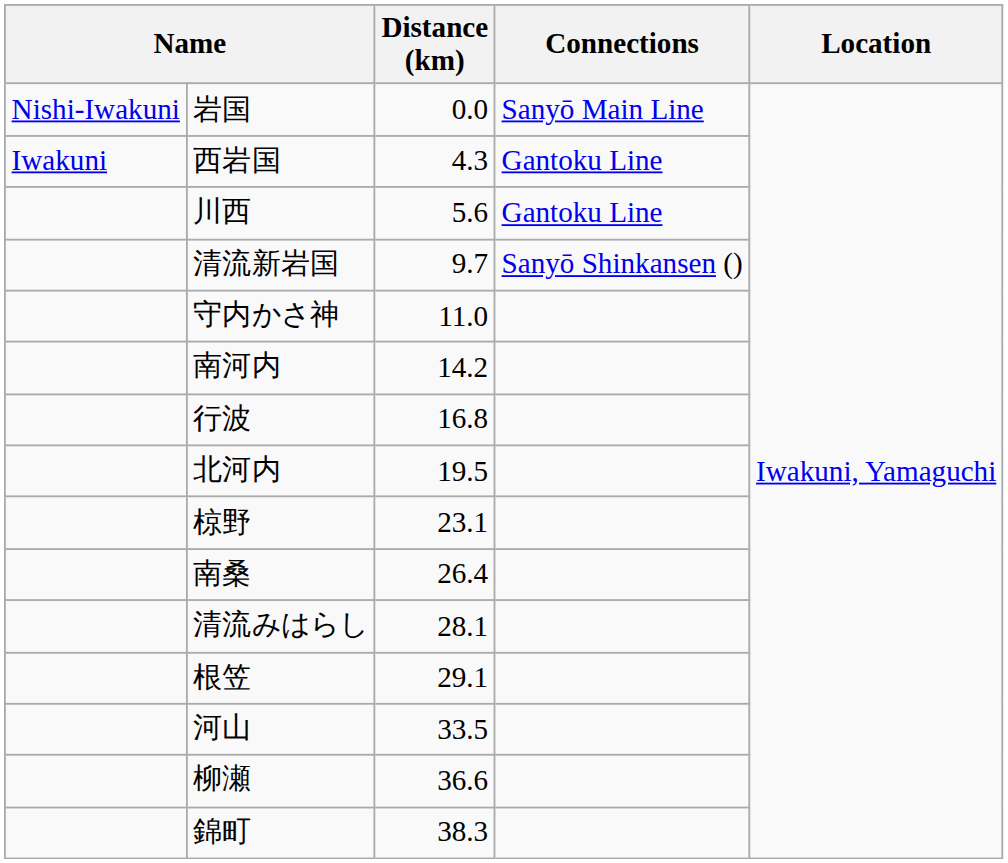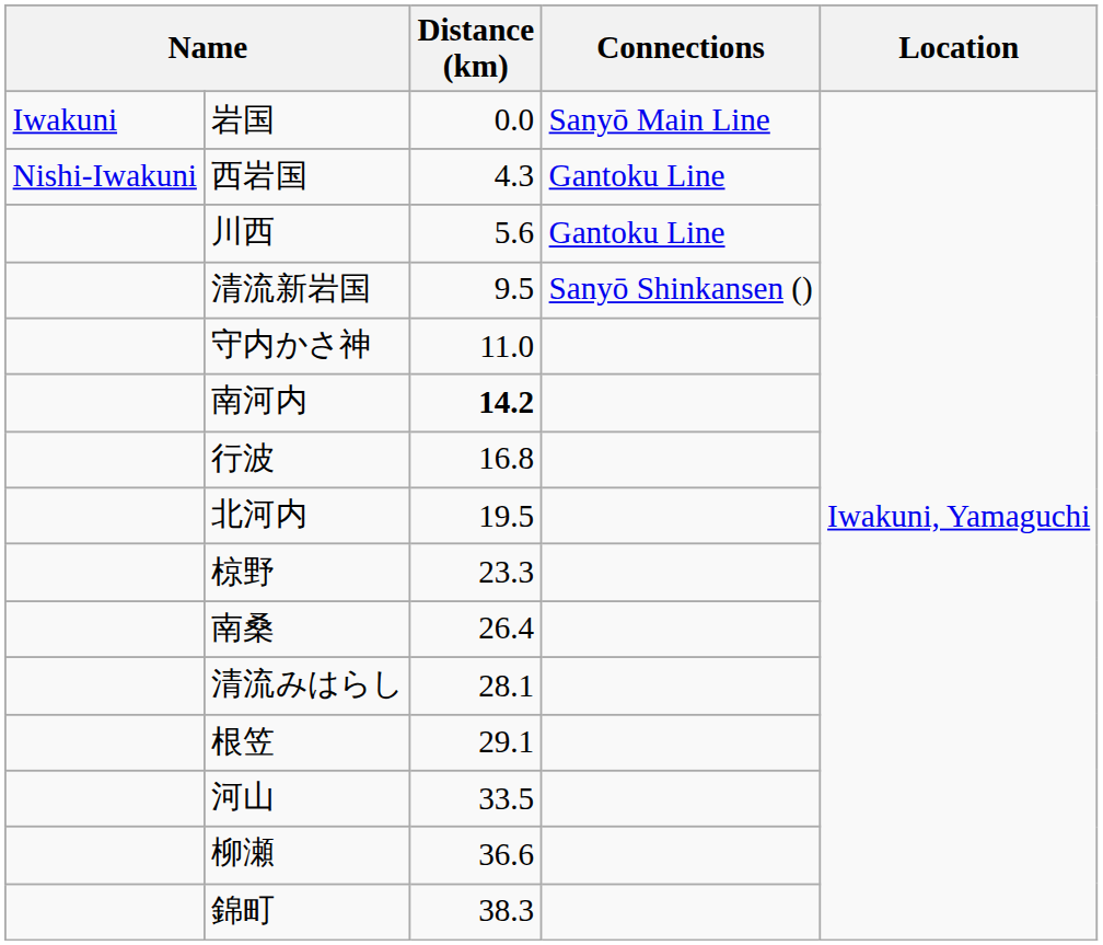 <table class="wikitable" rules="all">
 <tr>
 <th colspan="2">Name</th>
 <th style="width:3em;">Distance (km)</th>
 <th>Connections</th>
 <th>Location</th>
 </tr>
 <tr>
-<td><a href='#'>Nishi-Iwakuni</a></td>
+<td><a href='#'>Iwakuni</a></td>
 <td>岩国</td>
 <td style="text-align: right;">0.0</td>
 <td><a href='#'>Sanyō Main Line</a></td>
 <td rowspan="15"><a href='#'>Iwakuni, Yamaguchi</a></td>
 </tr>
 <tr>
-<td><a href='#'>Iwakuni</a></td>
+<td><a href='#'>Nishi-Iwakuni</a></td>
 <td>西岩国</td>
 <td style="text-align: right;">4.3</td>
 <td><a href='#'>Gantoku Line</a></td>
 </tr>
 <tr>
 <td></td>
 <td>川西</td>
 <td style="text-align:right;">5.6</td>
 <td><a href='#'>Gantoku Line</a></td>
 </tr>
 <tr>
 <td></td>
 <td>清流新岩国</td>
-<td style="text-align:right;">9.7</td>
+<td style="text-align:right;">9.5</td>
 <td><a href='#'>Sanyō Shinkansen</a> ()</td>
 </tr>
 <tr>
 <td></td>
 <td>守内かさ神</td>
 <td style="text-align:right;">11.0</td>
 <td> </td>
 </tr>
 <tr>
 <td></td>
 <td>南河内</td>
-<td style="text-align:right;">14.2</td>
+<td style="text-align:right;"><strong>14.2</strong></td>
 <td> </td>
 </tr>
 <tr>
 <td></td>
 <td>行波</td>
 <td style="text-align:right;">16.8</td>
 <td> </td>
 </tr>
 <tr>
 <td></td>
 <td>北河内</td>
 <td style="text-align:right;">19.5</td>
 <td> </td>
 </tr>
 <tr>
 <td></td>
 <td>椋野</td>
-<td style="text-align:right;">23.1</td>
+<td style="text-align:right;">23.3</td>
 <td> </td>
 </tr>
 <tr>
 <td></td>
 <td>南桑</td>
 <td style="text-align:right;">26.4</td>
 <td> </td>
 </tr>
 <tr>
 <td></td>
 <td>清流みはらし</td>
 <td style="text-align:right;">28.1</td>
 <td> </td>
 </tr>
 <tr>
 <td></td>
 <td>根笠</td>
 <td style="text-align:right;">29.1</td>
 <td> </td>
 </tr>
 <tr>
 <td></td>
 <td>河山</td>
 <td style="text-align:right;">33.5</td>
 <td> </td>
 </tr>
 <tr>
 <td></td>
 <td>柳瀬</td>
 <td style="text-align:right;">36.6</td>
 <td> </td>
 </tr>
 <tr>
 <td></td>
 <td>錦町</td>
 <td style="text-align:right;">38.3</td>
 <td> </td>
 </tr>
 </table>
